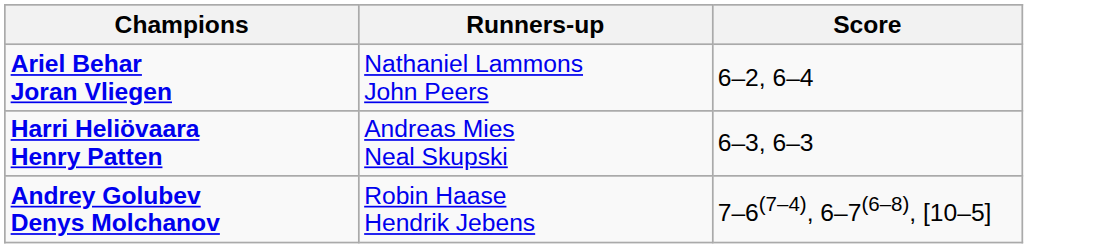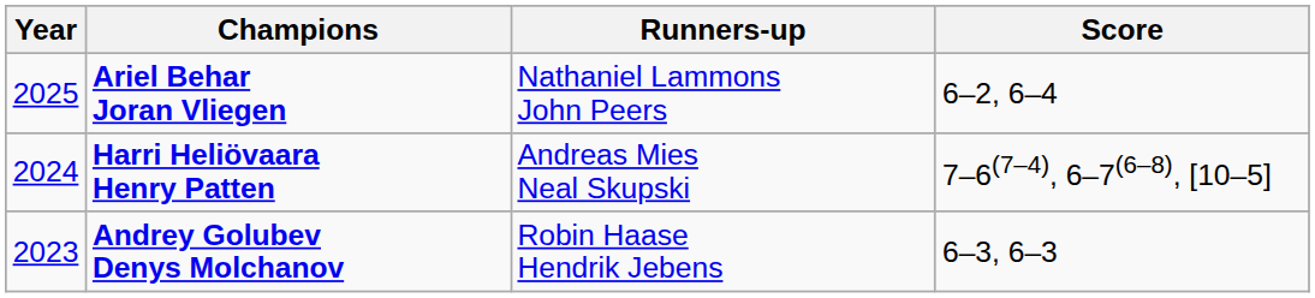 <table class="wikitable" style="font-size:90%">
 <tr>
+<th>Year</th>
 <th width="200">Champions</th>
 <th width="200">Runners-up</th>
 <th width="175">Score</th>
 </tr>
 <tr>
+<td><a href='#'>2025</a></td>
 <td> <strong><a href='#'>Ariel Behar</a></strong><br> <strong><a href='#'>Joran Vliegen</a></strong></td>
 <td> <a href='#'>Nathaniel Lammons</a><br> <a href='#'>John Peers</a></td>
 <td>6–2, 6–4</td>
 </tr>
 <tr>
+<td><a href='#'>2024</a></td>
 <td> <strong><a href='#'>Harri Heliövaara</a></strong><br> <strong><a href='#'>Henry Patten</a></strong></td>
 <td> <a href='#'>Andreas Mies</a><br> <a href='#'>Neal Skupski</a></td>
+<td>7–6<sup>(7–4)</sup>, 6–7<sup>(6–8)</sup>, [10–5]</td>
+</tr>
+<tr>
+<td><a href='#'>2023</a></td>
+<td> <strong><a href='#'>Andrey Golubev</a></strong><br> <strong><a href='#'>Denys Molchanov</a></strong></td>
+<td> <a href='#'>Robin Haase</a><br> <a href='#'>Hendrik Jebens</a></td>
 <td>6–3, 6–3</td>
 </tr>
-<tr>
-<td> <strong><a href='#'>Andrey Golubev</a></strong><br> <strong><a href='#'>Denys Molchanov</a></strong></td>
-<td> <a href='#'>Robin Haase</a><br> <a href='#'>Hendrik Jebens</a></td>
-<td>7–6<sup>(7–4)</sup>, 6–7<sup>(6–8)</sup>, [10–5]</td>
-</tr>
 </table>
